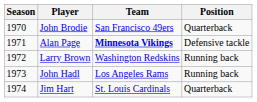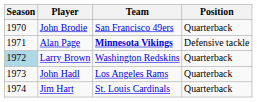 <table class="wikitable">
 <tr>
 <th>Season</th>
 <th>Player</th>
 <th>Team</th>
 <th>Position</th>
 </tr>
 <tr>
 <td>1970</td>
 <td><a href='#'>John Brodie</a></td>
 <td><a href='#'>San Francisco 49ers</a></td>
 <td>Quarterback</td>
 </tr>
 <tr>
 <td>1971</td>
 <td><a href='#'>Alan Page</a></td>
 <td><strong><a href='#'>Minnesota Vikings</a></strong></td>
 <td>Defensive tackle</td>
 </tr>
 <tr>
-<td>1972</td>
+<td style="background: lightblue;">1972</td>
 <td><a href='#'>Larry Brown</a></td>
 <td><a href='#'>Washington Redskins</a></td>
-<td>Running back</td>
+<td>Quarterback</td>
 </tr>
 <tr>
 <td>1973</td>
 <td><a href='#'>John Hadl</a></td>
 <td><a href='#'>Los Angeles Rams</a></td>
-<td>Running back</td>
+<td>Quarterback</td>
 </tr>
 <tr>
 <td>1974</td>
 <td><a href='#'>Jim Hart</a></td>
 <td><a href='#'>St. Louis Cardinals</a></td>
 <td>Quarterback</td>
 </tr>
 </table>
